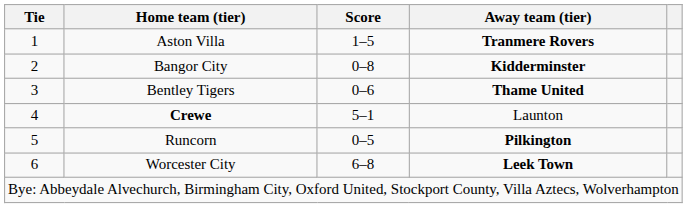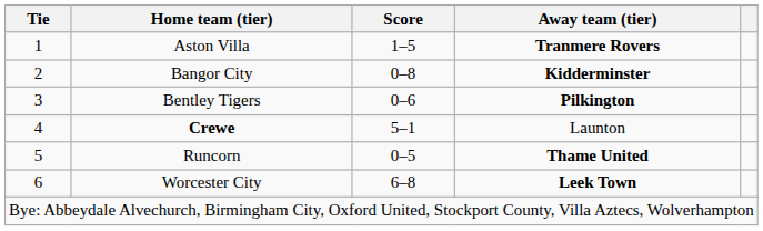 <table class="wikitable" style="text-align:center; font-size:85%">
 <tr>
 <th>Tie</th>
 <th>Home team (tier)</th>
 <th>Score</th>
 <th>Away team (tier)</th>
 <th></th>
 </tr>
 <tr>
 <td align="center">1</td>
 <td>Aston Villa</td>
 <td align="center">1–5</td>
 <td><strong>Tranmere Rovers</strong></td>
 <td></td>
 </tr>
 <tr>
 <td align="center">2</td>
 <td>Bangor City</td>
 <td align="center">0–8</td>
 <td><strong>Kidderminster</strong></td>
 <td></td>
 </tr>
 <tr>
 <td align="center">3</td>
 <td>Bentley Tigers</td>
 <td align="center">0–6</td>
-<td><strong>Thame United</strong></td>
+<td><strong>Pilkington</strong></td>
 <td></td>
 </tr>
 <tr>
 <td align="center">4</td>
 <td><strong>Crewe</strong></td>
 <td align="center">5–1</td>
 <td>Launton</td>
 <td></td>
 </tr>
 <tr>
 <td align="center">5</td>
 <td>Runcorn</td>
 <td align="center">0–5</td>
-<td><strong>Pilkington</strong></td>
+<td><strong>Thame United</strong></td>
 <td></td>
 </tr>
 <tr>
 <td align="center">6</td>
 <td>Worcester City</td>
 <td align="center">6–8</td>
 <td><strong>Leek Town</strong></td>
 <td></td>
 </tr>
 <tr>
 <td colspan="5" align="center">Bye: Abbeydale Alvechurch, Birmingham City, Oxford United, Stockport County, Villa Aztecs, Wolverhampton</td>
 </tr>
 </table>
